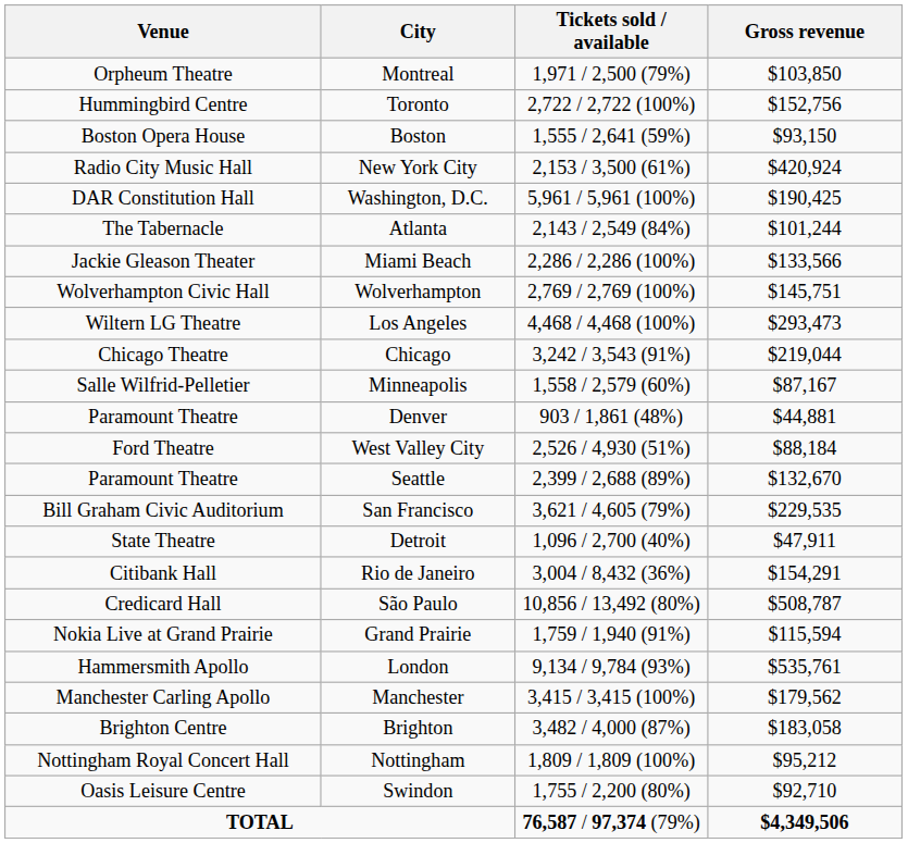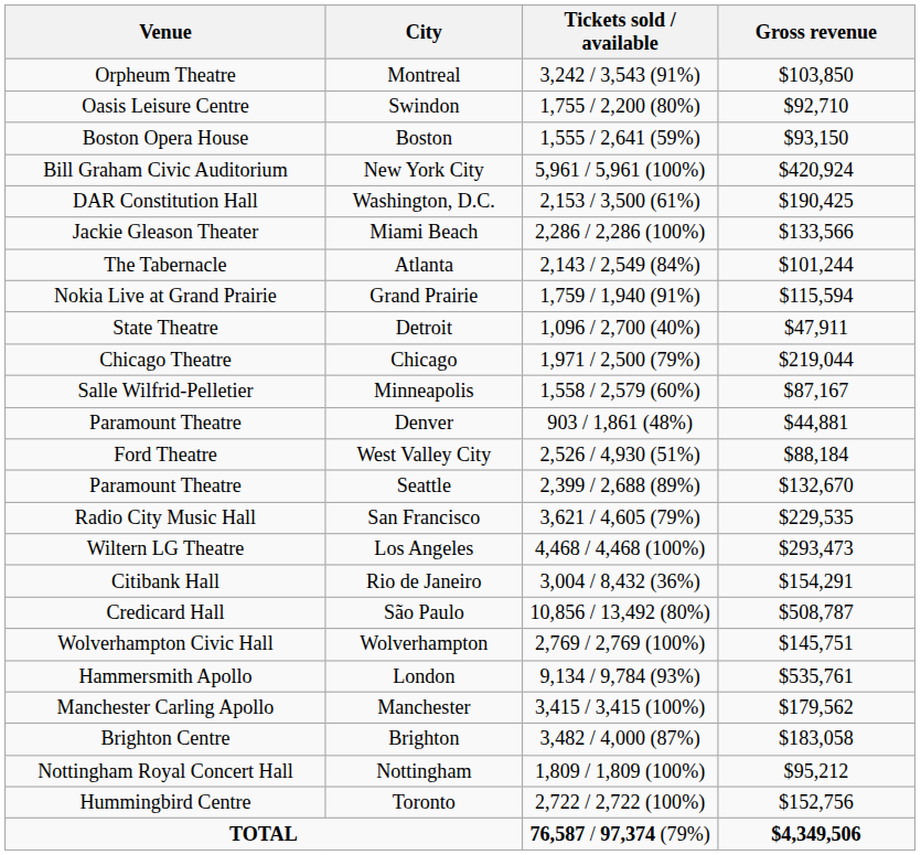 <table class="wikitable" style="text-align:center">
 <tr>
 <th style="width:250px;">Venue</th>
 <th style="width:150px;">City</th>
 <th style="width:150px;">Tickets sold / available</th>
 <th style="width:150px;">Gross revenue</th>
 </tr>
 <tr>
 <td>Orpheum Theatre</td>
 <td>Montreal</td>
-<td>1,971 / 2,500 (79%)</td>
+<td>3,242 / 3,543 (91%)</td>
 <td>$103,850</td>
 </tr>
 <tr>
-<td>Hummingbird Centre</td>
-<td>Toronto</td>
-<td>2,722 / 2,722 (100%)</td>
-<td>$152,756</td>
+<td>Oasis Leisure Centre</td>
+<td>Swindon</td>
+<td>1,755 / 2,200 (80%)</td>
+<td>$92,710</td>
 </tr>
 <tr>
 <td>Boston Opera House</td>
 <td>Boston</td>
 <td>1,555 / 2,641 (59%)</td>
 <td>$93,150</td>
 </tr>
 <tr>
-<td>Radio City Music Hall</td>
+<td>Bill Graham Civic Auditorium</td>
 <td>New York City</td>
-<td>2,153 / 3,500 (61%)</td>
+<td>5,961 / 5,961 (100%)</td>
 <td>$420,924</td>
 </tr>
 <tr>
 <td>DAR Constitution Hall</td>
 <td>Washington, D.C.</td>
-<td>5,961 / 5,961 (100%)</td>
+<td>2,153 / 3,500 (61%)</td>
 <td>$190,425</td>
+</tr>
+<tr>
+<td>Jackie Gleason Theater</td>
+<td>Miami Beach</td>
+<td>2,286 / 2,286 (100%)</td>
+<td>$133,566</td>
 </tr>
 <tr>
 <td>The Tabernacle</td>
 <td>Atlanta</td>
 <td>2,143 / 2,549 (84%)</td>
 <td>$101,244</td>
 </tr>
 <tr>
-<td>Jackie Gleason Theater</td>
-<td>Miami Beach</td>
-<td>2,286 / 2,286 (100%)</td>
-<td>$133,566</td>
+<td>Nokia Live at Grand Prairie</td>
+<td>Grand Prairie</td>
+<td>1,759 / 1,940 (91%)</td>
+<td>$115,594</td>
 </tr>
 <tr>
-<td>Wolverhampton Civic Hall</td>
-<td>Wolverhampton</td>
-<td>2,769 / 2,769 (100%)</td>
-<td>$145,751</td>
-</tr>
-<tr>
-<td>Wiltern LG Theatre</td>
-<td>Los Angeles</td>
-<td>4,468 / 4,468 (100%)</td>
-<td>$293,473</td>
+<td>State Theatre</td>
+<td>Detroit</td>
+<td>1,096 / 2,700 (40%)</td>
+<td>$47,911</td>
 </tr>
 <tr>
 <td>Chicago Theatre</td>
 <td>Chicago</td>
-<td>3,242 / 3,543 (91%)</td>
+<td>1,971 / 2,500 (79%)</td>
 <td>$219,044</td>
 </tr>
 <tr>
 <td>Salle Wilfrid-Pelletier</td>
 <td>Minneapolis</td>
 <td>1,558 / 2,579 (60%)</td>
 <td>$87,167</td>
 </tr>
 <tr>
 <td>Paramount Theatre</td>
 <td>Denver</td>
 <td>903 / 1,861 (48%)</td>
 <td>$44,881</td>
 </tr>
 <tr>
 <td>Ford Theatre</td>
 <td>West Valley City</td>
 <td>2,526 / 4,930 (51%)</td>
 <td>$88,184</td>
 </tr>
 <tr>
 <td>Paramount Theatre</td>
 <td>Seattle</td>
 <td>2,399 / 2,688 (89%)</td>
 <td>$132,670</td>
 </tr>
 <tr>
-<td>Bill Graham Civic Auditorium</td>
+<td>Radio City Music Hall</td>
 <td>San Francisco</td>
 <td>3,621 / 4,605 (79%)</td>
 <td>$229,535</td>
 </tr>
 <tr>
-<td>State Theatre</td>
-<td>Detroit</td>
-<td>1,096 / 2,700 (40%)</td>
-<td>$47,911</td>
+<td>Wiltern LG Theatre</td>
+<td>Los Angeles</td>
+<td>4,468 / 4,468 (100%)</td>
+<td>$293,473</td>
 </tr>
 <tr>
 <td>Citibank Hall</td>
 <td>Rio de Janeiro</td>
 <td>3,004 / 8,432 (36%)</td>
 <td>$154,291</td>
 </tr>
 <tr>
 <td>Credicard Hall</td>
 <td>São Paulo</td>
 <td>10,856 / 13,492 (80%)</td>
 <td>$508,787</td>
 </tr>
 <tr>
-<td>Nokia Live at Grand Prairie</td>
-<td>Grand Prairie</td>
-<td>1,759 / 1,940 (91%)</td>
-<td>$115,594</td>
+<td>Wolverhampton Civic Hall</td>
+<td>Wolverhampton</td>
+<td>2,769 / 2,769 (100%)</td>
+<td>$145,751</td>
 </tr>
 <tr>
 <td>Hammersmith Apollo</td>
 <td>London</td>
 <td>9,134 / 9,784 (93%)</td>
 <td>$535,761</td>
 </tr>
 <tr>
 <td>Manchester Carling Apollo</td>
 <td>Manchester</td>
 <td>3,415 / 3,415 (100%)</td>
 <td>$179,562</td>
 </tr>
 <tr>
 <td>Brighton Centre</td>
 <td>Brighton</td>
 <td>3,482 / 4,000 (87%)</td>
 <td>$183,058</td>
 </tr>
 <tr>
 <td>Nottingham Royal Concert Hall</td>
 <td>Nottingham</td>
 <td>1,809 / 1,809 (100%)</td>
 <td>$95,212</td>
 </tr>
 <tr>
-<td>Oasis Leisure Centre</td>
-<td>Swindon</td>
-<td>1,755 / 2,200 (80%)</td>
-<td>$92,710</td>
+<td>Hummingbird Centre</td>
+<td>Toronto</td>
+<td>2,722 / 2,722 (100%)</td>
+<td>$152,756</td>
 </tr>
 <tr>
 <td colspan="2"><strong>TOTAL</strong></td>
 <td><strong>76,587</strong> / <strong>97,374</strong> (79%)</td>
 <td><strong>$4,349,506</strong></td>
 </tr>
 <tr>
 </tr>
 </table>
